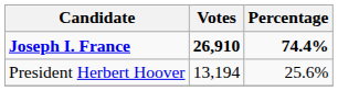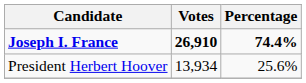 <table class="wikitable" style="text-align:right;">
 <tr>
 <th>Candidate</th>
 <th>Votes</th>
 <th>Percentage</th>
 </tr>
 <tr>
 <td style="text-align:left;"><strong><a href='#'>Joseph I. France</a></strong></td>
 <td><strong>26,910</strong></td>
 <td><strong>74.4%</strong></td>
 </tr>
 <tr>
 <td style="text-align:left;">President <a href='#'>Herbert Hoover</a></td>
-<td>13,194</td>
+<td>13,934</td>
 <td>25.6%</td>
 </tr>
 <tr>
 </tr>
 </table>
